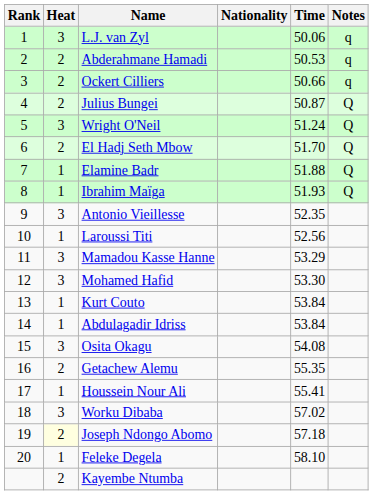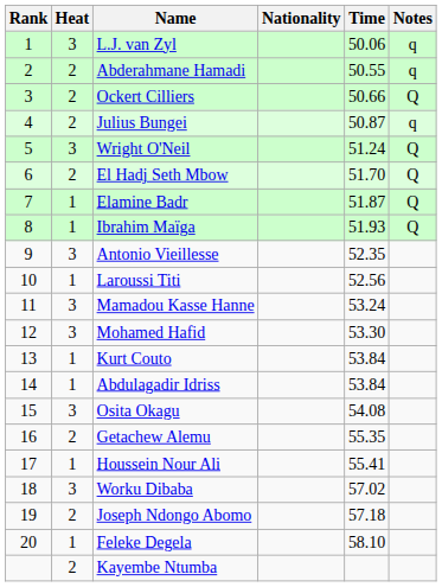 <table class="wikitable sortable" style="text-align:center">
 <tr>
 <th>Rank</th>
 <th>Heat</th>
 <th>Name</th>
 <th>Nationality</th>
 <th>Time</th>
 <th>Notes</th>
 </tr>
 <tr bgcolor=ccffcc>
 <td>1</td>
 <td>3</td>
 <td align=left><a href='#'>L.J. van Zyl</a></td>
 <td align=left></td>
 <td>50.06</td>
 <td>q</td>
 </tr>
 <tr bgcolor=ccffcc>
 <td>2</td>
 <td>2</td>
 <td align=left><a href='#'>Abderahmane Hamadi</a></td>
 <td align=left></td>
-<td>50.53</td>
+<td>50.55</td>
 <td>q</td>
 </tr>
 <tr bgcolor=ccffcc>
 <td>3</td>
 <td>2</td>
 <td align=left><a href='#'>Ockert Cilliers</a></td>
 <td align=left></td>
 <td>50.66</td>
-<td>q</td>
+<td>Q</td>
 </tr>
 <tr bgcolor=ddffdd>
 <td>4</td>
 <td>2</td>
 <td align=left><a href='#'>Julius Bungei</a></td>
 <td align=left></td>
 <td>50.87</td>
-<td>Q</td>
+<td>q</td>
 </tr>
 <tr bgcolor=ccffcc>
 <td>5</td>
 <td>3</td>
 <td align=left><a href='#'>Wright O'Neil</a></td>
 <td align=left></td>
 <td>51.24</td>
 <td>Q</td>
 </tr>
 <tr bgcolor=ddffdd>
 <td>6</td>
 <td>2</td>
 <td align=left><a href='#'>El Hadj Seth Mbow</a></td>
 <td align=left></td>
 <td>51.70</td>
 <td>Q</td>
 </tr>
 <tr bgcolor=ccffcc>
 <td>7</td>
 <td>1</td>
 <td align=left><a href='#'>Elamine Badr</a></td>
 <td align=left></td>
-<td>51.88</td>
+<td>51.87</td>
 <td>Q</td>
 </tr>
 <tr bgcolor=ccffcc>
 <td>8</td>
 <td>1</td>
 <td align=left><a href='#'>Ibrahim Maïga</a></td>
 <td align=left></td>
 <td>51.93</td>
 <td>Q</td>
 </tr>
 <tr>
 <td>9</td>
 <td>3</td>
 <td align=left><a href='#'>Antonio Vieillesse</a></td>
 <td align=left></td>
 <td>52.35</td>
 <td></td>
 </tr>
 <tr>
 <td>10</td>
 <td>1</td>
 <td align=left><a href='#'>Laroussi Titi</a></td>
 <td align=left></td>
 <td>52.56</td>
 <td></td>
 </tr>
 <tr>
 <td>11</td>
 <td>3</td>
 <td align=left><a href='#'>Mamadou Kasse Hanne</a></td>
 <td align=left></td>
-<td>53.29</td>
+<td>53.24</td>
 <td></td>
 </tr>
 <tr>
 <td>12</td>
 <td>3</td>
 <td align=left><a href='#'>Mohamed Hafid</a></td>
 <td align=left></td>
 <td>53.30</td>
 <td></td>
 </tr>
 <tr>
 <td>13</td>
 <td>1</td>
 <td align=left><a href='#'>Kurt Couto</a></td>
 <td align=left></td>
 <td>53.84</td>
 <td></td>
 </tr>
 <tr>
 <td>14</td>
 <td>1</td>
 <td align=left><a href='#'>Abdulagadir Idriss</a></td>
 <td align=left></td>
 <td>53.84</td>
 <td></td>
 </tr>
 <tr>
 <td>15</td>
 <td>3</td>
 <td align=left><a href='#'>Osita Okagu</a></td>
 <td align=left></td>
 <td>54.08</td>
 <td></td>
 </tr>
 <tr>
 <td>16</td>
 <td>2</td>
 <td align=left><a href='#'>Getachew Alemu</a></td>
 <td align=left></td>
 <td>55.35</td>
 <td></td>
 </tr>
 <tr>
 <td>17</td>
 <td>1</td>
 <td align=left><a href='#'>Houssein Nour Ali</a></td>
 <td align=left></td>
 <td>55.41</td>
 <td></td>
 </tr>
 <tr>
 <td>18</td>
 <td>3</td>
 <td align=left><a href='#'>Worku Dibaba</a></td>
 <td align=left></td>
 <td>57.02</td>
 <td></td>
 </tr>
 <tr>
 <td>19</td>
-<td style="background: lightyellow;">2</td>
+<td>2</td>
 <td align=left><a href='#'>Joseph Ndongo Abomo</a></td>
 <td align=left></td>
 <td>57.18</td>
 <td></td>
 </tr>
 <tr>
 <td>20</td>
 <td>1</td>
 <td align=left><a href='#'>Feleke Degela</a></td>
 <td align=left></td>
 <td>58.10</td>
 <td></td>
 </tr>
 <tr>
 <td></td>
 <td>2</td>
 <td align=left><a href='#'>Kayembe Ntumba</a></td>
 <td align=left></td>
 <td></td>
 <td></td>
 </tr>
 </table>
